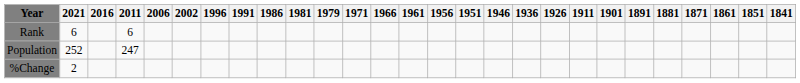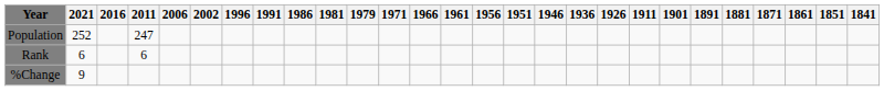 <table class="wikitable">
 <tr>
 <th style="background:grey;">Year</th>
 <th>2021</th>
 <th>2016</th>
 <th>2011</th>
 <th>2006</th>
 <th>2002</th>
 <th>1996</th>
 <th>1991</th>
 <th>1986</th>
 <th>1981</th>
 <th>1979</th>
 <th>1971</th>
 <th>1966</th>
 <th>1961</th>
 <th>1956</th>
 <th>1951</th>
 <th>1946</th>
 <th>1936</th>
 <th>1926</th>
 <th>1911</th>
 <th>1901</th>
 <th>1891</th>
 <th>1881</th>
 <th>1871</th>
 <th>1861</th>
 <th>1851</th>
 <th>1841</th>
 </tr>
 <tr align="center">
+<td style="background:grey;">Population</td>
+<td>252</td>
+<td></td>
+<td>247</td>
+<td></td>
+<td></td>
+<td></td>
+<td></td>
+<td></td>
+<td></td>
+<td></td>
+<td></td>
+<td></td>
+<td></td>
+<td></td>
+<td></td>
+<td></td>
+<td></td>
+<td></td>
+<td></td>
+<td></td>
+<td></td>
+<td></td>
+<td></td>
+<td></td>
+<td></td>
+<td></td>
+</tr>
+<tr align="center">
 <td style="background:grey;">Rank</td>
 <td>6</td>
 <td></td>
 <td>6</td>
 <td></td>
 <td></td>
 <td></td>
 <td></td>
 <td></td>
 <td></td>
 <td></td>
 <td></td>
 <td></td>
 <td></td>
 <td></td>
 <td></td>
 <td></td>
 <td></td>
 <td></td>
 <td></td>
 <td></td>
 <td></td>
 <td></td>
 <td></td>
 <td></td>
 <td></td>
 <td></td>
 </tr>
 <tr align="center">
-<td style="background:grey;">Population</td>
-<td>252</td>
-<td></td>
-<td>247</td>
-<td></td>
-<td></td>
-<td></td>
-<td></td>
-<td></td>
-<td></td>
-<td></td>
-<td></td>
-<td></td>
-<td></td>
-<td></td>
-<td></td>
-<td></td>
-<td></td>
-<td></td>
-<td></td>
-<td></td>
-<td></td>
-<td></td>
-<td></td>
-<td></td>
-<td></td>
-<td></td>
-</tr>
-<tr align="center">
 <td style="background:grey;">%Change</td>
-<td>2</td>
+<td>9</td>
 <td></td>
 <td></td>
 <td></td>
 <td></td>
 <td></td>
 <td></td>
 <td></td>
 <td></td>
 <td></td>
 <td></td>
 <td></td>
 <td></td>
 <td></td>
 <td></td>
 <td></td>
 <td></td>
 <td></td>
 <td></td>
 <td></td>
 <td></td>
 <td></td>
 <td></td>
 <td></td>
 <td></td>
 </tr>
 </table>
